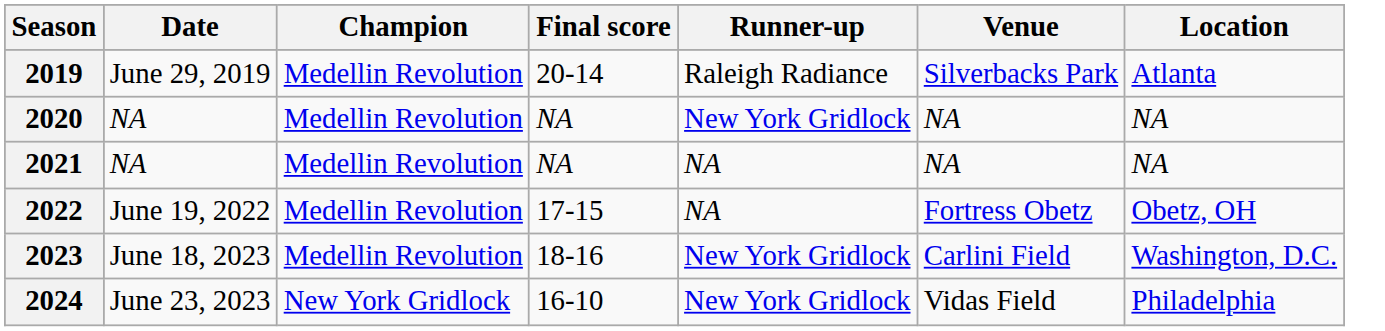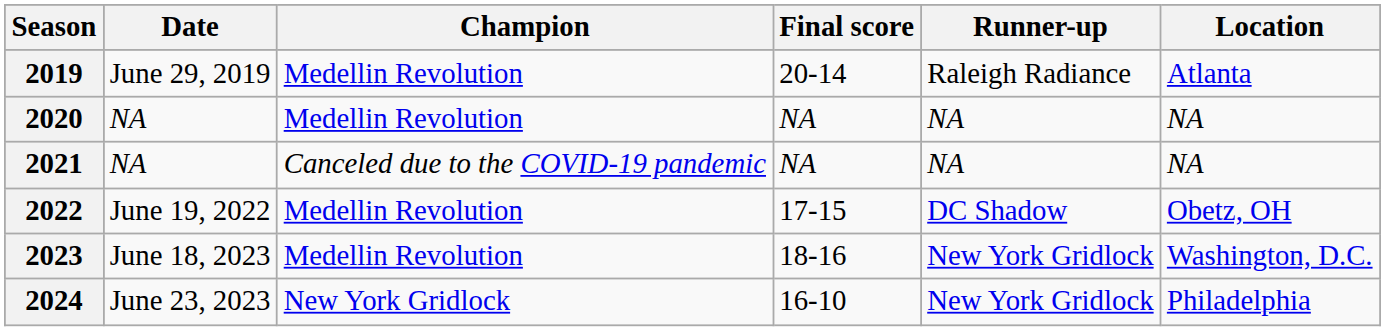 <table class="wikitable">
 <tr>
 <th scope="col">Season</th>
 <th scope="col">Date</th>
 <th scope="col">Champion</th>
 <th scope="col">Final score</th>
 <th scope="col">Runner-up</th>
-<th scope="col">Venue</th>
 <th scope="col">Location</th>
 </tr>
 <tr>
 <th scope="row">2019</th>
 <td>June 29, 2019</td>
 <td><a href='#'>Medellin Revolution</a></td>
 <td>20-14</td>
 <td>Raleigh Radiance</td>
-<td><a href='#'>Silverbacks Park</a></td>
 <td><a href='#'>Atlanta</a></td>
 </tr>
 <tr>
 <th scope="row">2020</th>
 <td><em>NA</em></td>
 <td><a href='#'>Medellin Revolution</a></td>
 <td><em>NA</em></td>
-<td><a href='#'>New York Gridlock</a></td>
 <td><em>NA</em></td>
 <td><em>NA</em></td>
 </tr>
 <tr>
 <th scope="row">2021</th>
 <td><em>NA</em></td>
-<td><a href='#'>Medellin Revolution</a></td>
-<td><em>NA</em></td>
+<td><em>Canceled due to the <a href='#'>COVID-19 pandemic</a></em></td>
 <td><em>NA</em></td>
 <td><em>NA</em></td>
 <td><em>NA</em></td>
 </tr>
 <tr>
 <th scope="row">2022</th>
 <td>June 19, 2022</td>
 <td><a href='#'>Medellin Revolution</a></td>
 <td>17-15</td>
-<td><em>NA</em></td>
-<td><a href='#'>Fortress Obetz</a></td>
+<td><a href='#'>DC Shadow</a></td>
 <td><a href='#'>Obetz, OH</a></td>
 </tr>
 <tr>
 <th scope="row">2023</th>
 <td>June 18, 2023</td>
 <td><a href='#'>Medellin Revolution</a></td>
 <td>18-16</td>
 <td><a href='#'>New York Gridlock</a></td>
-<td><a href='#'>Carlini Field</a></td>
 <td><a href='#'>Washington, D.C.</a></td>
 </tr>
 <tr>
 <th scope="row">2024</th>
 <td>June 23, 2023</td>
 <td><a href='#'>New York Gridlock</a></td>
 <td>16-10</td>
 <td><a href='#'>New York Gridlock</a></td>
-<td>Vidas Field</td>
 <td><a href='#'>Philadelphia</a></td>
 </tr>
 </table>
